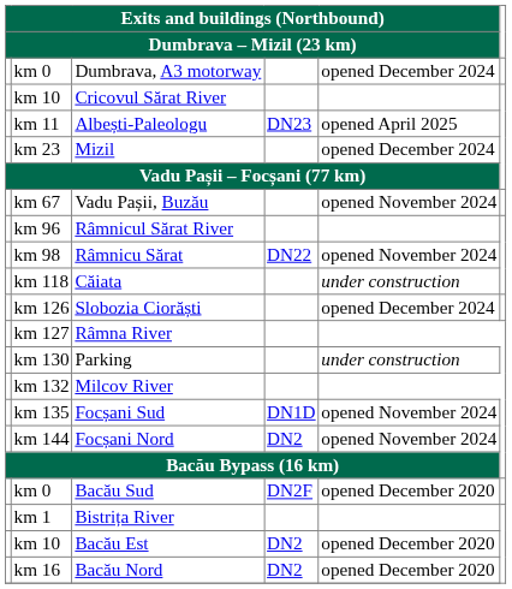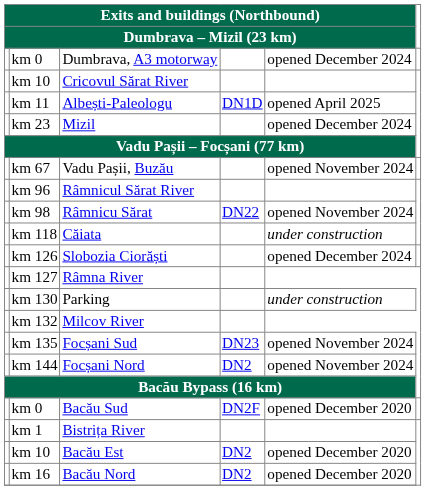 <table border="1" cellspacing="0" cellpadding="2" style="border-collapse:collapse;">
 <tr>
 <td colspan="5" style="color:#ffffff;background-color:#006a4d; text-align: center;"><strong>Exits and buildings (Northbound)</strong></td>
 </tr>
 <tr>
 <td colspan="5" style="color:#ffffff;background-color:#006a4d; text-align: center;"><strong>Dumbrava – Mizil (23 km)</strong></td>
 </tr>
 <tr>
 <td></td>
 <td>km 0</td>
 <td>Dumbrava, <a href='#'>A3 motorway</a></td>
 <td></td>
 <td>opened December 2024</td>
 <td></td>
 </tr>
 <tr>
 <td></td>
 <td>km 10</td>
 <td><a href='#'>Cricovul Sărat River</a></td>
 <td></td>
 <td></td>
 </tr>
 <tr>
 <td></td>
 <td>km 11</td>
 <td><a href='#'>Albești-Paleologu</a></td>
-<td><a href='#'>DN23</a></td>
+<td><a href='#'>DN1D</a></td>
 <td>opened April 2025</td>
 </tr>
 <tr>
 <td></td>
 <td>km 23</td>
 <td><a href='#'>Mizil</a></td>
 <td></td>
 <td>opened December 2024</td>
 </tr>
 <tr>
 <td colspan="5" style="color:#ffffff;background-color:#006a4d; text-align: center;"><strong>Vadu Pașii – Focșani (77 km)</strong></td>
 </tr>
 <tr>
 <td></td>
 <td>km 67</td>
 <td>Vadu Pașii, <a href='#'>Buzău</a></td>
 <td></td>
 <td>opened November 2024</td>
 <td></td>
 </tr>
 <tr>
 <td></td>
 <td>km 96</td>
 <td><a href='#'>Râmnicul Sărat River</a></td>
 <td></td>
 <td></td>
 </tr>
 <tr>
 <td></td>
 <td>km 98</td>
 <td><a href='#'>Râmnicu Sărat</a></td>
 <td><a href='#'>DN22</a></td>
 <td>opened November 2024</td>
 </tr>
 <tr>
 <td></td>
 <td>km 118</td>
 <td><a href='#'>Căiata</a></td>
 <td></td>
 <td><em>under construction</em></td>
 </tr>
 <tr>
 <td></td>
 <td>km 126</td>
 <td><a href='#'>Slobozia Ciorăști</a></td>
 <td></td>
 <td>opened December 2024</td>
 <td></td>
 </tr>
 <tr>
 <td></td>
 <td>km 127</td>
 <td><a href='#'>Râmna River</a></td>
 <td></td>
 </tr>
 <tr>
 <td></td>
 <td>km 130</td>
 <td>Parking</td>
 <td></td>
 <td><em>under construction</em></td>
 </tr>
 <tr>
 <td></td>
 <td>km 132</td>
 <td><a href='#'>Milcov River</a></td>
 <td></td>
 </tr>
 <tr>
 <td></td>
 <td>km 135</td>
 <td><a href='#'>Focșani Sud</a></td>
-<td><a href='#'>DN1D</a></td>
+<td><a href='#'>DN23</a></td>
 <td>opened November 2024</td>
 </tr>
 <tr>
 <td></td>
 <td>km 144</td>
 <td><a href='#'>Focșani Nord</a></td>
 <td><a href='#'>DN2</a></td>
 <td>opened November 2024</td>
 </tr>
 <tr>
 <td colspan="5" style="color:#ffffff;background-color:#006a4d; text-align: center;"><strong>Bacău Bypass (16 km)</strong></td>
 </tr>
 <tr>
 <td></td>
 <td>km 0</td>
 <td><a href='#'>Bacău Sud</a></td>
 <td><a href='#'>DN2F</a></td>
 <td>opened December 2020</td>
 <td></td>
 </tr>
 <tr>
 <td></td>
 <td>km 1</td>
 <td><a href='#'>Bistrița River</a></td>
 <td></td>
 <td></td>
 </tr>
 <tr>
 <td></td>
 <td>km 10</td>
 <td><a href='#'>Bacău Est</a></td>
 <td><a href='#'>DN2</a></td>
 <td>opened December 2020</td>
 </tr>
 <tr>
 <td></td>
 <td>km 16</td>
 <td><a href='#'>Bacău Nord</a></td>
 <td><a href='#'>DN2</a></td>
 <td>opened December 2020</td>
 </tr>
 <tr>
 </tr>
 </table>
